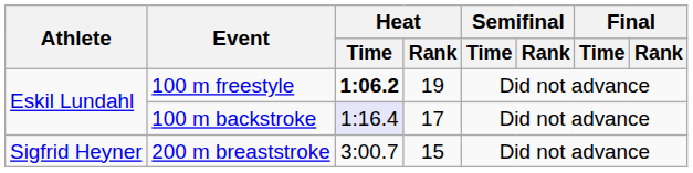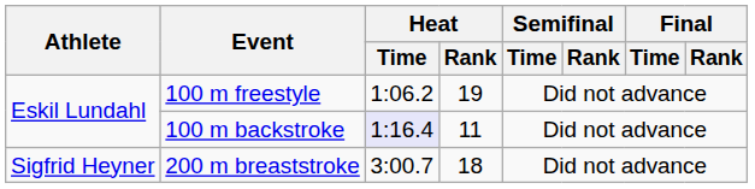 <table class=wikitable style="font-size:90%;">
 <tr>
 <th rowspan=2>Athlete</th>
 <th rowspan=2>Event</th>
 <th colspan=2>Heat</th>
 <th colspan=2>Semifinal</th>
 <th colspan=2>Final</th>
 </tr>
 <tr style="font-size:95%">
 <th>Time</th>
 <th>Rank</th>
 <th>Time</th>
 <th>Rank</th>
 <th>Time</th>
 <th>Rank</th>
 </tr>
 <tr align=center>
 <td rowspan=2 align=left><a href='#'>Eskil Lundahl</a></td>
 <td align=left><a href='#'>100 m freestyle</a></td>
-<td><strong>1:06.2</strong></td>
+<td>1:06.2</td>
 <td>19</td>
 <td colspan=4>Did not advance</td>
 </tr>
 <tr align=center>
 <td align=left><a href='#'>100 m backstroke</a></td>
 <td style="background: lavender;">1:16.4</td>
-<td>17</td>
+<td>11</td>
 <td colspan=4>Did not advance</td>
 </tr>
 <tr align=center>
 <td align=left><a href='#'>Sigfrid Heyner</a></td>
 <td align=left><a href='#'>200 m breaststroke</a></td>
 <td>3:00.7</td>
-<td>15</td>
+<td>18</td>
 <td colspan=4>Did not advance</td>
 </tr>
 </table>
